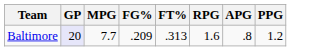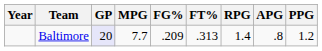 <table class="wikitable sortable" style="font-size:95%; text-align:right;">
 <tr>
+<th>Year</th>
 <th>Team</th>
 <th>GP</th>
 <th>MPG</th>
 <th>FG%</th>
 <th>FT%</th>
 <th>RPG</th>
 <th>APG</th>
 <th>PPG</th>
 </tr>
 <tr>
+<td style="text-align:left;"></td>
 <td style="text-align:left;"><a href='#'>Baltimore</a></td>
 <td style="background: lavender;">20</td>
 <td>7.7</td>
 <td>.209</td>
 <td>.313</td>
-<td>1.6</td>
+<td>1.4</td>
 <td>.8</td>
 <td>1.2</td>
 </tr>
 </table>
